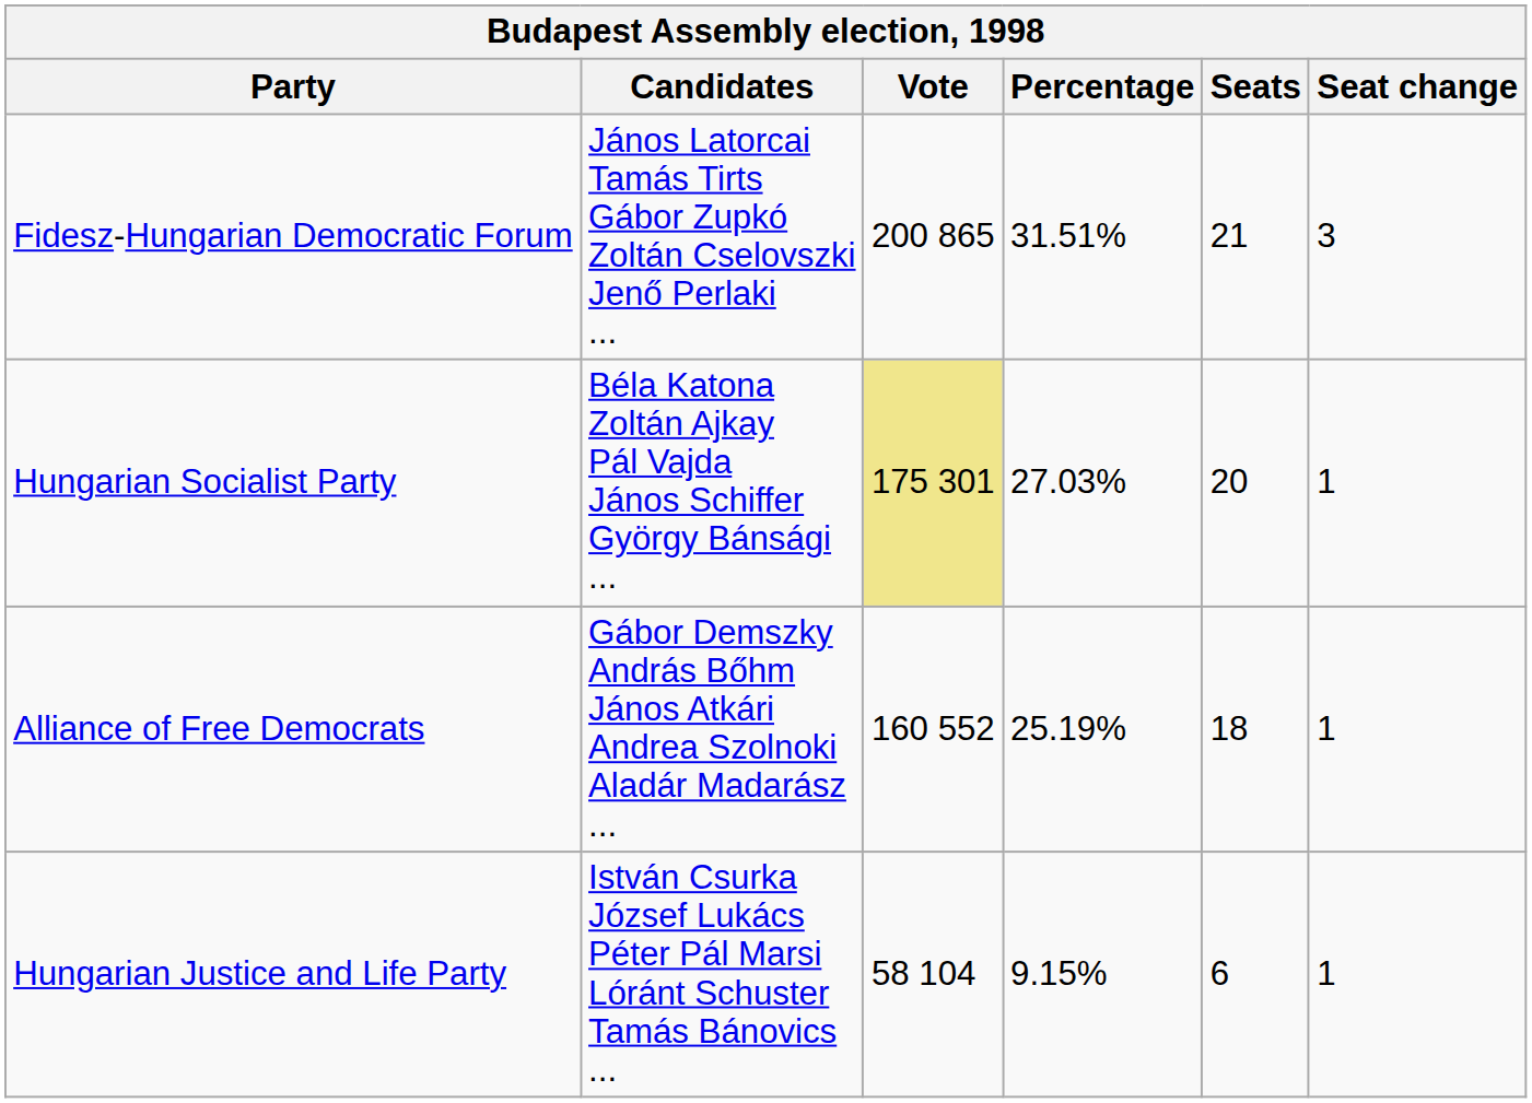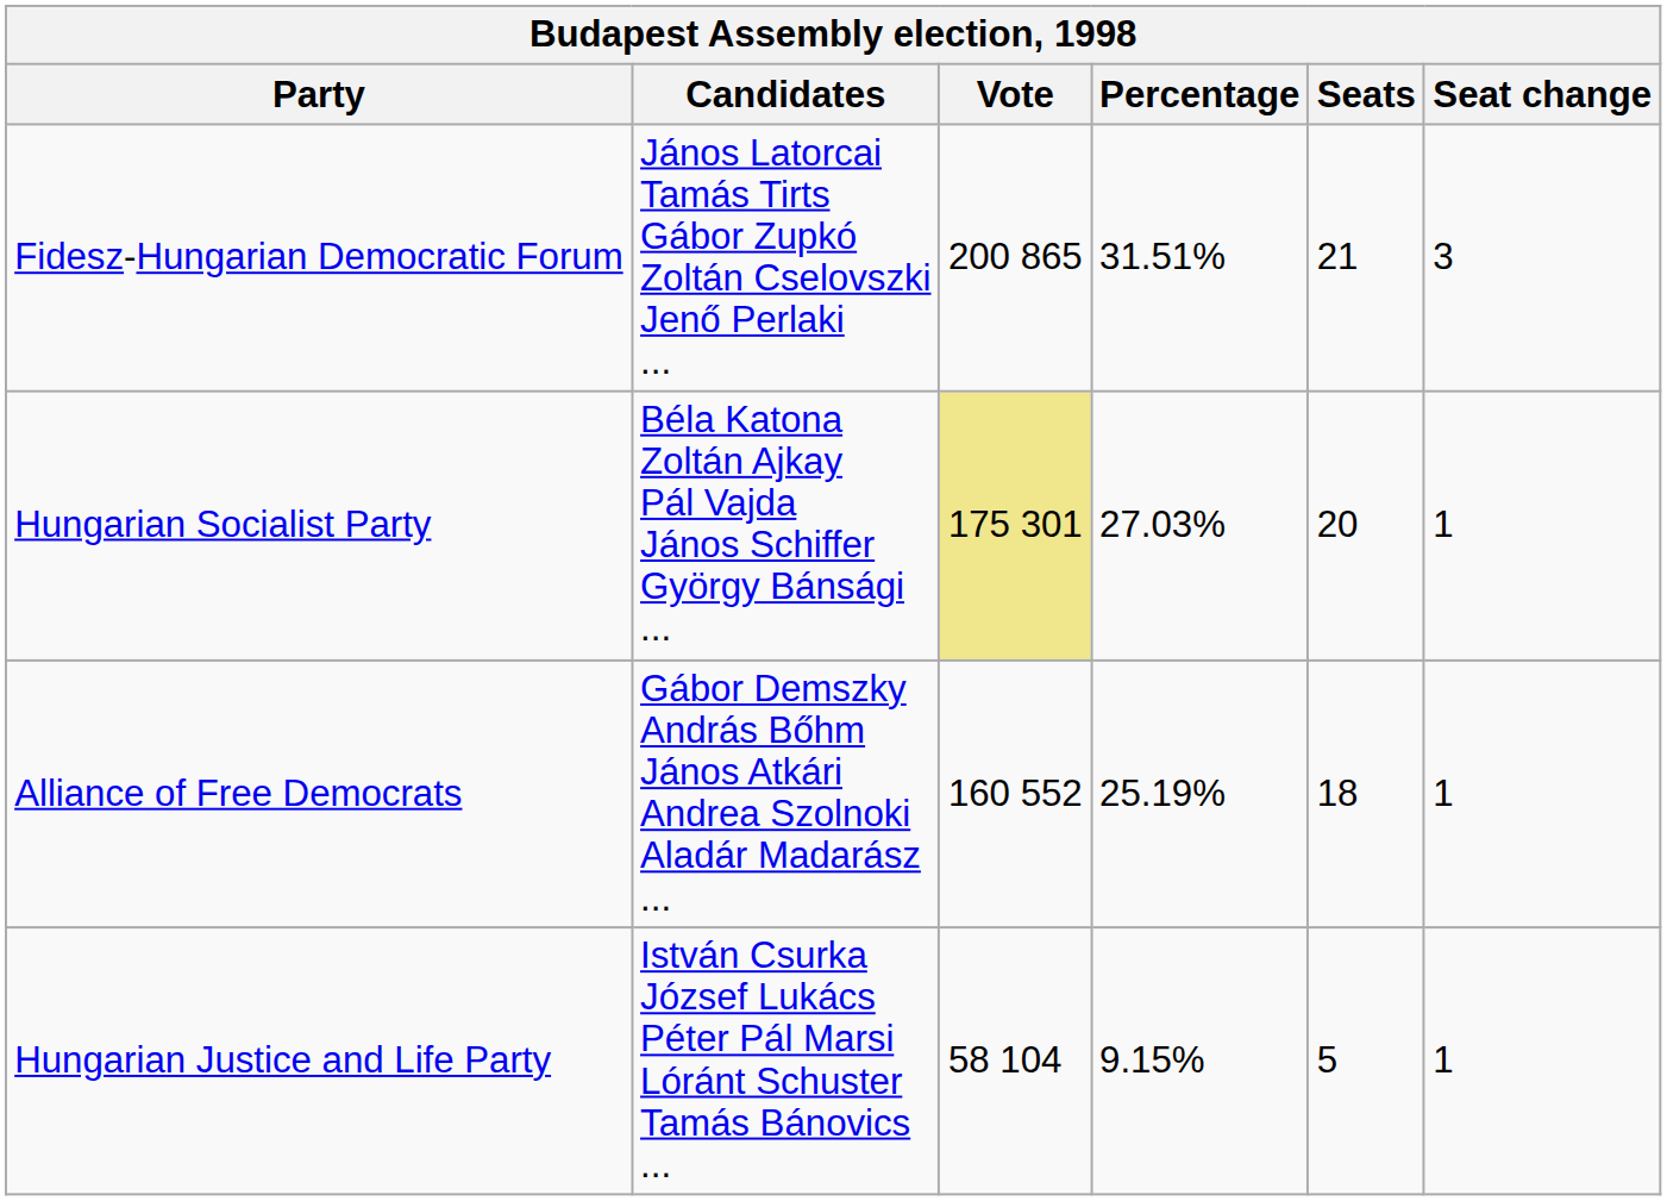 <table class="wikitable">
 <tr>
 <th colspan="7">Budapest Assembly election, 1998</th>
 </tr>
 <tr>
 <th>Party</th>
 <th>Candidates</th>
 <th>Vote</th>
 <th>Percentage</th>
 <th>Seats</th>
 <th>Seat change</th>
 </tr>
 <tr>
 <td><a href='#'>Fidesz</a>-<a href='#'>Hungarian Democratic Forum</a></td>
 <td><a href='#'>János Latorcai</a><br><a href='#'>Tamás Tirts</a><br><a href='#'>Gábor Zupkó</a><br><a href='#'>Zoltán Cselovszki</a><br><a href='#'>Jenő Perlaki</a><br>...</td>
 <td>200 865</td>
 <td>31.51%</td>
 <td>21</td>
 <td> 3</td>
 </tr>
 <tr>
 <td><a href='#'>Hungarian Socialist Party</a></td>
 <td><a href='#'>Béla Katona</a><br><a href='#'>Zoltán Ajkay</a><br><a href='#'>Pál Vajda</a><br><a href='#'>János Schiffer</a><br><a href='#'>György Bánsági</a><br>...</td>
 <td style="background: khaki;">175 301</td>
 <td>27.03%</td>
 <td>20</td>
 <td> 1</td>
 </tr>
 <tr>
 <td><a href='#'>Alliance of Free Democrats</a></td>
 <td><a href='#'>Gábor Demszky</a><br><a href='#'>András Bőhm</a><br><a href='#'>János Atkári</a><br><a href='#'>Andrea Szolnoki</a><br><a href='#'>Aladár Madarász</a><br>...</td>
 <td>160 552</td>
 <td>25.19%</td>
 <td>18</td>
 <td> 1</td>
 </tr>
 <tr>
 <td><a href='#'>Hungarian Justice and Life Party</a></td>
 <td><a href='#'>István Csurka</a><br><a href='#'>József Lukács</a><br><a href='#'>Péter Pál Marsi</a><br><a href='#'>Lóránt Schuster</a><br><a href='#'>Tamás Bánovics</a><br>...</td>
 <td>58 104</td>
 <td>9.15%</td>
-<td>6</td>
+<td>5</td>
 <td> 1</td>
 </tr>
 </table>
